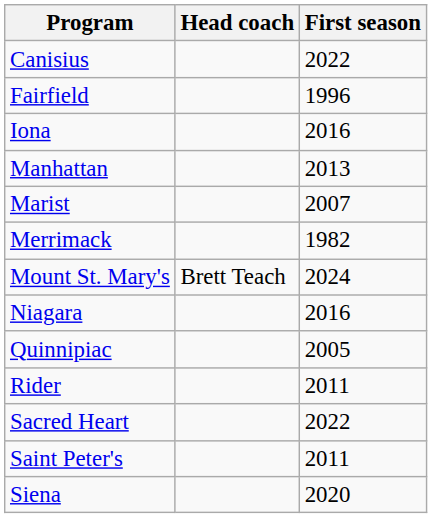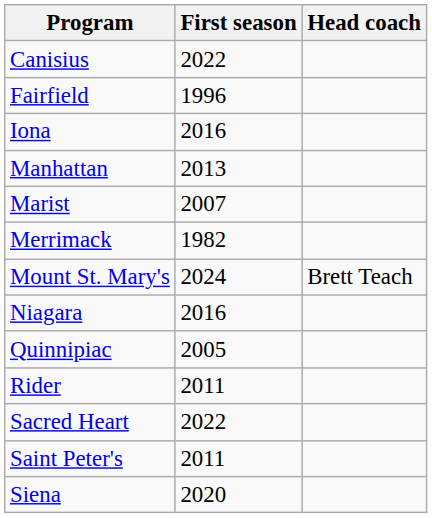 <table class="wikitable sortable">
 <tr>
 <th>Program</th>
+<th>First season</th>
 <th>Head coach</th>
-<th>First season</th>
 </tr>
 <tr>
 <td><a href='#'>Canisius</a></td>
+<td>2022</td>
 <td></td>
-<td>2022</td>
 </tr>
 <tr>
 <td><a href='#'>Fairfield</a></td>
+<td>1996</td>
 <td></td>
-<td>1996</td>
 </tr>
 <tr>
 <td><a href='#'>Iona</a></td>
+<td>2016</td>
 <td></td>
-<td>2016</td>
 </tr>
 <tr>
 <td><a href='#'>Manhattan</a></td>
+<td>2013</td>
 <td></td>
-<td>2013</td>
 </tr>
 <tr>
 <td><a href='#'>Marist</a></td>
+<td>2007</td>
 <td></td>
-<td>2007</td>
 </tr>
 <tr>
 <td><a href='#'>Merrimack</a></td>
+<td>1982</td>
 <td></td>
-<td>1982</td>
 </tr>
 <tr>
 <td><a href='#'>Mount St. Mary's</a></td>
+<td>2024</td>
 <td {{sortname>Brett Teach</td>
-<td>2024</td>
 </tr>
 <tr>
 <td><a href='#'>Niagara</a></td>
+<td>2016</td>
 <td></td>
-<td>2016</td>
 </tr>
 <tr>
 <td><a href='#'>Quinnipiac</a></td>
+<td>2005</td>
 <td></td>
-<td>2005</td>
 </tr>
 <tr>
 <td><a href='#'>Rider</a></td>
+<td>2011</td>
 <td></td>
-<td>2011</td>
 </tr>
 <tr>
 <td><a href='#'>Sacred Heart</a></td>
+<td>2022</td>
 <td></td>
-<td>2022</td>
 </tr>
 <tr>
 <td><a href='#'>Saint Peter's</a></td>
+<td>2011</td>
 <td></td>
-<td>2011</td>
 </tr>
 <tr>
 <td><a href='#'>Siena</a></td>
+<td>2020</td>
 <td></td>
-<td>2020</td>
 </tr>
 </table>
